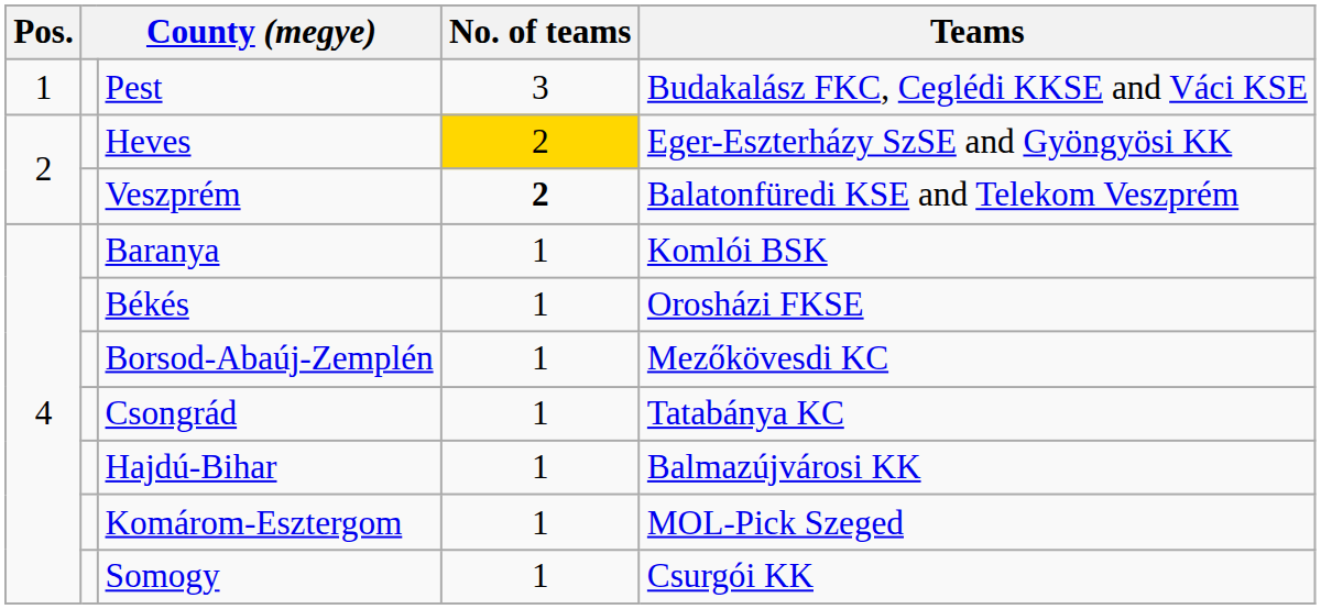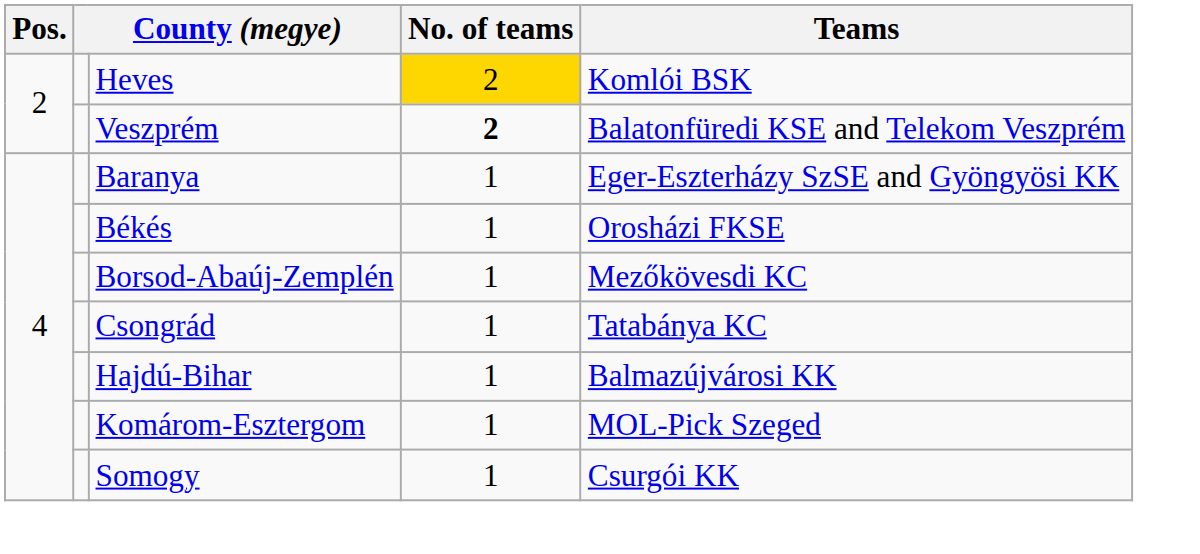 <table class="wikitable">
 <tr>
 <th>Pos.</th>
 <th colspan=2><a href='#'>County</a> <em>(megye)</em></th>
 <th>No. of teams</th>
 <th>Teams</th>
 </tr>
 <tr>
-<td rowspan="1" align="center">1</td>
-<td align=center></td>
-<td><a href='#'>Pest</a></td>
-<td align="center">3</td>
-<td><a href='#'>Budakalász FKC</a>, <a href='#'>Ceglédi KKSE</a> and <a href='#'>Váci KSE</a></td>
-</tr>
-<tr>
 <td rowspan="2" align="center">2</td>
 <td align=center></td>
 <td><a href='#'>Heves</a></td>
 <td align="center" style="background: gold;">2</td>
-<td><a href='#'>Eger-Eszterházy SzSE</a> and <a href='#'>Gyöngyösi KK</a></td>
+<td><a href='#'>Komlói BSK</a></td>
 </tr>
 <tr>
 <td align=center></td>
 <td><a href='#'>Veszprém</a></td>
 <td align="center"><strong>2</strong></td>
 <td><a href='#'>Balatonfüredi KSE</a> and <a href='#'>Telekom Veszprém</a></td>
 </tr>
 <tr>
 <td rowspan="7" align="center">4</td>
 <td align=center></td>
 <td><a href='#'>Baranya</a></td>
 <td align="center">1</td>
-<td><a href='#'>Komlói BSK</a></td>
+<td><a href='#'>Eger-Eszterházy SzSE</a> and <a href='#'>Gyöngyösi KK</a></td>
 </tr>
 <tr>
 <td align=center></td>
 <td><a href='#'>Békés</a></td>
 <td align="center">1</td>
 <td><a href='#'>Orosházi FKSE</a></td>
 </tr>
 <tr>
 <td align=center></td>
 <td><a href='#'>Borsod-Abaúj-Zemplén</a></td>
 <td align="center">1</td>
 <td><a href='#'>Mezőkövesdi KC</a></td>
 </tr>
 <tr>
 <td align=center></td>
 <td><a href='#'>Csongrád</a></td>
 <td align="center">1</td>
 <td><a href='#'>Tatabánya KC</a></td>
 </tr>
 <tr>
 <td align=center></td>
 <td><a href='#'>Hajdú-Bihar</a></td>
 <td align="center">1</td>
 <td><a href='#'>Balmazújvárosi KK</a></td>
 </tr>
 <tr>
 <td align=center></td>
 <td><a href='#'>Komárom-Esztergom</a></td>
 <td align="center">1</td>
 <td><a href='#'>MOL-Pick Szeged</a></td>
 </tr>
 <tr>
 <td align=center></td>
 <td><a href='#'>Somogy</a></td>
 <td align="center">1</td>
 <td><a href='#'>Csurgói KK</a></td>
 </tr>
 </table>
